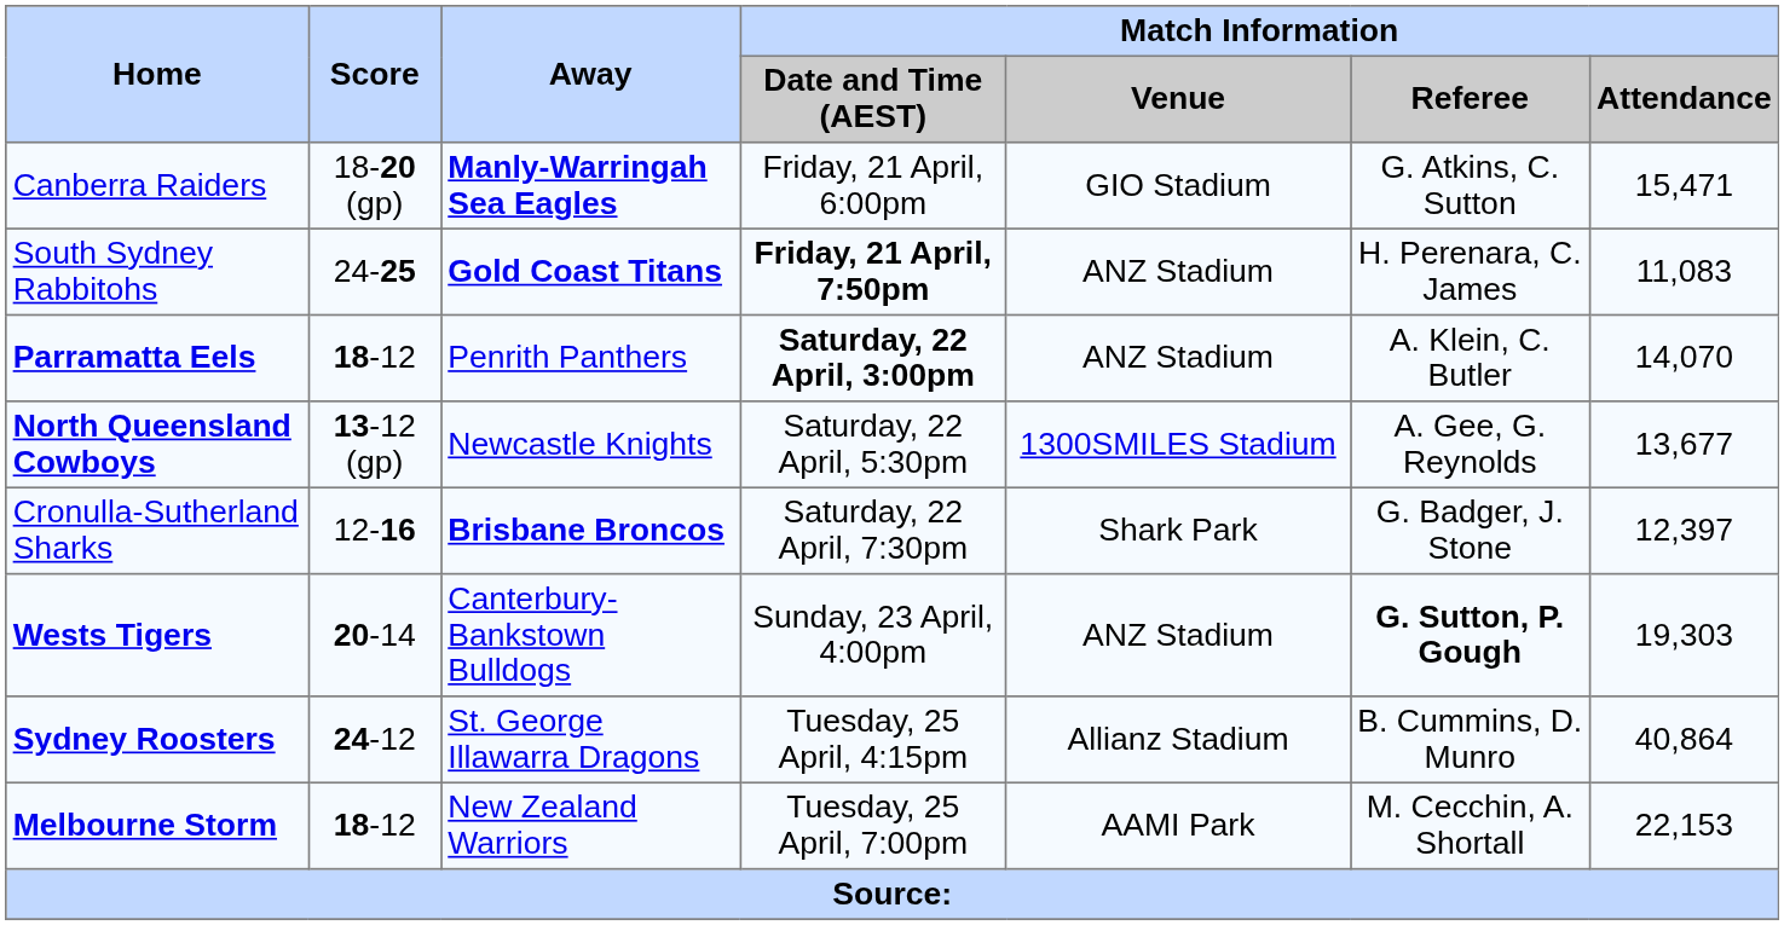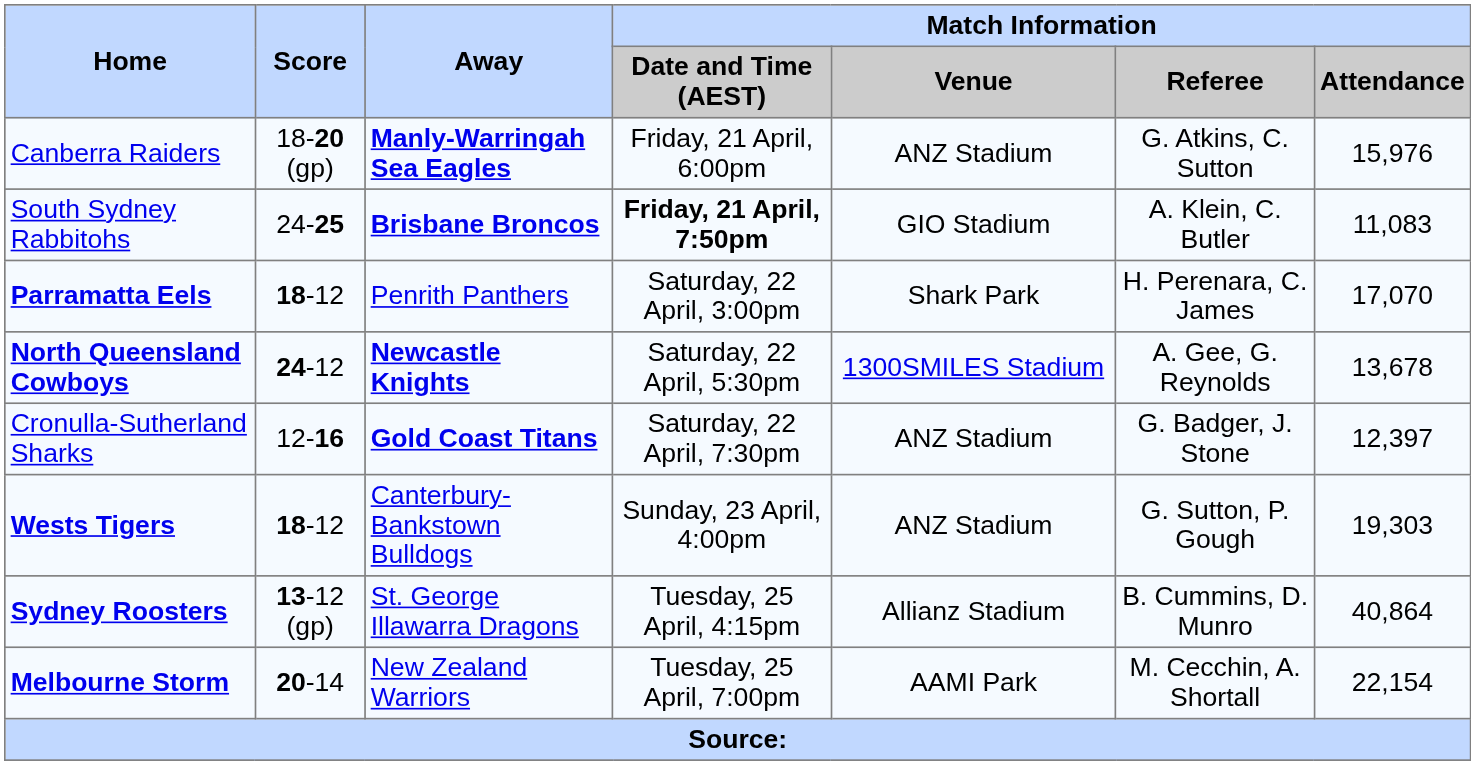 <table border=1 style="border-collapse:collapse;  text-align:center;" cellpadding=3 cellspacing=0 width=100%>
 <tr bgcolor=#C1D8FF>
 <th rowspan=2 width=19%>Home</th>
 <th rowspan=2 width=8%>Score</th>
 <th rowspan=2 width=19%>Away</th>
 <th colspan=6>Match Information</th>
 </tr>
 <tr bgcolor=#CCCCCC>
 <th width=17%>Date and Time (AEST)</th>
 <th width=22%>Venue</th>
 <th width=50%>Referee</th>
 <th width=7%>Attendance</th>
 </tr>
 <tr style="text-align:center; background:#f5faff;">
 <td align="left"> <a href='#'>Canberra Raiders</a></td>
 <td>18-<strong>20</strong> (gp)</td>
 <td align="left"> <strong><a href='#'>Manly-Warringah Sea Eagles</a></strong></td>
 <td>Friday, 21 April, 6:00pm</td>
-<td>GIO Stadium</td>
+<td>ANZ Stadium</td>
 <td>G. Atkins, C. Sutton</td>
-<td>15,471</td>
+<td>15,976</td>
 </tr>
 <tr style="text-align:center; background:#f5faff;">
 <td align="left"> <a href='#'>South Sydney Rabbitohs</a></td>
 <td>24-<strong>25</strong> </td>
-<td align="left"> <strong><a href='#'>Gold Coast Titans</a></strong></td>
+<td align="left"><strong><a href='#'>Brisbane Broncos</a></strong></td>
 <td><strong>Friday, 21 April, 7:50pm</strong></td>
-<td>ANZ Stadium</td>
-<td>H. Perenara, C. James</td>
+<td>GIO Stadium</td>
+<td>A. Klein, C. Butler</td>
 <td>11,083</td>
 </tr>
 <tr style="text-align:center; background:#f5faff;">
 <td align="left"> <strong><a href='#'>Parramatta Eels</a></strong></td>
 <td><strong>18</strong>-12</td>
 <td align="left"> <a href='#'>Penrith Panthers</a></td>
-<td><strong>Saturday, 22 April, 3:00pm</strong></td>
-<td>ANZ Stadium</td>
-<td>A. Klein, C. Butler</td>
-<td>14,070</td>
+<td>Saturday, 22 April, 3:00pm</td>
+<td>Shark Park</td>
+<td>H. Perenara, C. James</td>
+<td>17,070</td>
 </tr>
 <tr style="text-align:center; background:#f5faff;">
 <td align="left"> <strong><a href='#'>North Queensland Cowboys</a></strong></td>
-<td><strong>13</strong>-12 (gp)</td>
-<td align="left"> <a href='#'>Newcastle Knights</a></td>
+<td><strong>24</strong>-12</td>
+<td align="left"><strong> <a href='#'>Newcastle Knights</a></strong></td>
 <td>Saturday, 22 April, 5:30pm</td>
 <td><a href='#'>1300SMILES Stadium</a></td>
 <td>A. Gee, G. Reynolds</td>
-<td>13,677</td>
+<td>13,678</td>
 </tr>
 <tr style="text-align:center; background:#f5faff;">
 <td align="left"> <a href='#'>Cronulla-Sutherland Sharks</a></td>
 <td>12-<strong>16</strong></td>
-<td align="left"><strong><a href='#'>Brisbane Broncos</a></strong></td>
+<td align="left"> <strong><a href='#'>Gold Coast Titans</a></strong></td>
 <td>Saturday, 22 April, 7:30pm</td>
-<td>Shark Park</td>
+<td>ANZ Stadium</td>
 <td>G. Badger, J. Stone</td>
 <td>12,397</td>
 </tr>
 <tr style="text-align:center; background:#f5faff;">
 <td align="left"> <strong><a href='#'>Wests Tigers</a></strong></td>
-<td><strong>20</strong>-14</td>
+<td><strong>18</strong>-12</td>
 <td align="left"><a href='#'>Canterbury-Bankstown Bulldogs</a></td>
 <td>Sunday, 23 April, 4:00pm</td>
 <td>ANZ Stadium</td>
-<td><strong>G. Sutton, P. Gough</strong></td>
+<td>G. Sutton, P. Gough</td>
 <td>19,303</td>
 </tr>
 <tr style="text-align:center; background:#f5faff;">
 <td align="left"> <strong><a href='#'>Sydney Roosters</a></strong></td>
-<td><strong>24</strong>-12</td>
+<td><strong>13</strong>-12 (gp)</td>
 <td align="left"> <a href='#'>St. George Illawarra Dragons</a></td>
 <td>Tuesday, 25 April, 4:15pm</td>
 <td>Allianz Stadium</td>
 <td>B. Cummins, D. Munro</td>
 <td>40,864</td>
 </tr>
 <tr style="text-align:center; background:#f5faff;">
 <td align="left"> <strong><a href='#'>Melbourne Storm</a></strong></td>
-<td><strong>18</strong>-12</td>
+<td><strong>20</strong>-14</td>
 <td align="left"> <a href='#'>New Zealand Warriors</a></td>
 <td>Tuesday, 25 April, 7:00pm</td>
 <td>AAMI Park</td>
 <td>M. Cecchin, A. Shortall</td>
-<td>22,153</td>
+<td>22,154</td>
 </tr>
 <tr style="background:#c1d8ff;">
 <th colspan=7>Source:</th>
 </tr>
 </table>
